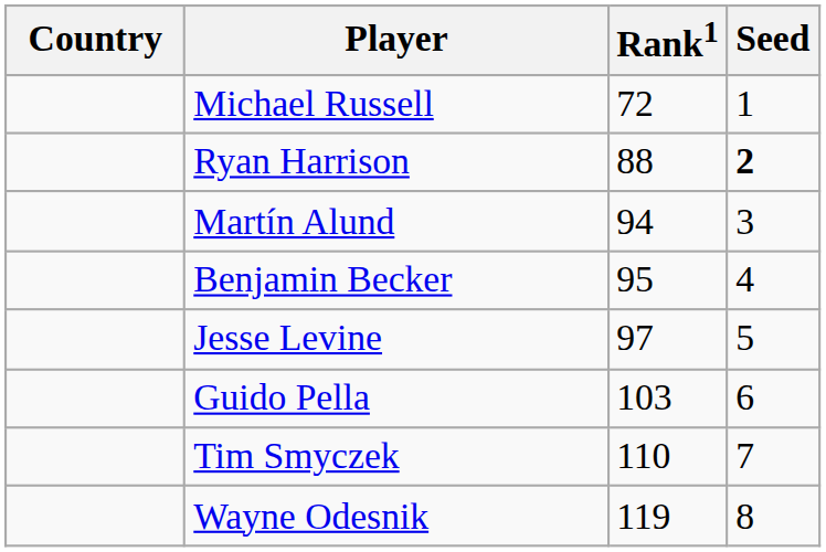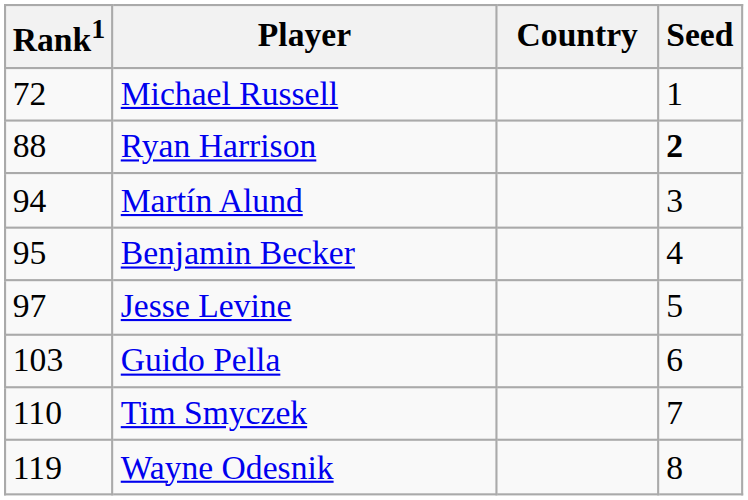 <table class="sortable wikitable">
 <tr>
+<th>Rank<sup>1</sup></th>
+<th width="175">Player</th>
 <th width="70">Country</th>
-<th width="175">Player</th>
-<th>Rank<sup>1</sup></th>
 <th>Seed</th>
 </tr>
 <tr>
+<td>72</td>
+<td><a href='#'>Michael Russell</a></td>
 <td></td>
-<td><a href='#'>Michael Russell</a></td>
-<td>72</td>
 <td>1</td>
 </tr>
 <tr>
+<td>88</td>
+<td><a href='#'>Ryan Harrison</a></td>
 <td></td>
-<td><a href='#'>Ryan Harrison</a></td>
-<td>88</td>
 <td><strong>2</strong></td>
 </tr>
 <tr>
+<td>94</td>
+<td><a href='#'>Martín Alund</a></td>
 <td></td>
-<td><a href='#'>Martín Alund</a></td>
-<td>94</td>
 <td>3</td>
 </tr>
 <tr>
+<td>95</td>
+<td><a href='#'>Benjamin Becker</a></td>
 <td></td>
-<td><a href='#'>Benjamin Becker</a></td>
-<td>95</td>
 <td>4</td>
 </tr>
 <tr>
+<td>97</td>
+<td><a href='#'>Jesse Levine</a></td>
 <td></td>
-<td><a href='#'>Jesse Levine</a></td>
-<td>97</td>
 <td>5</td>
 </tr>
 <tr>
+<td>103</td>
+<td><a href='#'>Guido Pella</a></td>
 <td></td>
-<td><a href='#'>Guido Pella</a></td>
-<td>103</td>
 <td>6</td>
 </tr>
 <tr>
+<td>110</td>
+<td><a href='#'>Tim Smyczek</a></td>
 <td></td>
-<td><a href='#'>Tim Smyczek</a></td>
-<td>110</td>
 <td>7</td>
 </tr>
 <tr>
+<td>119</td>
+<td><a href='#'>Wayne Odesnik</a></td>
 <td></td>
-<td><a href='#'>Wayne Odesnik</a></td>
-<td>119</td>
 <td>8</td>
 </tr>
 </table>
